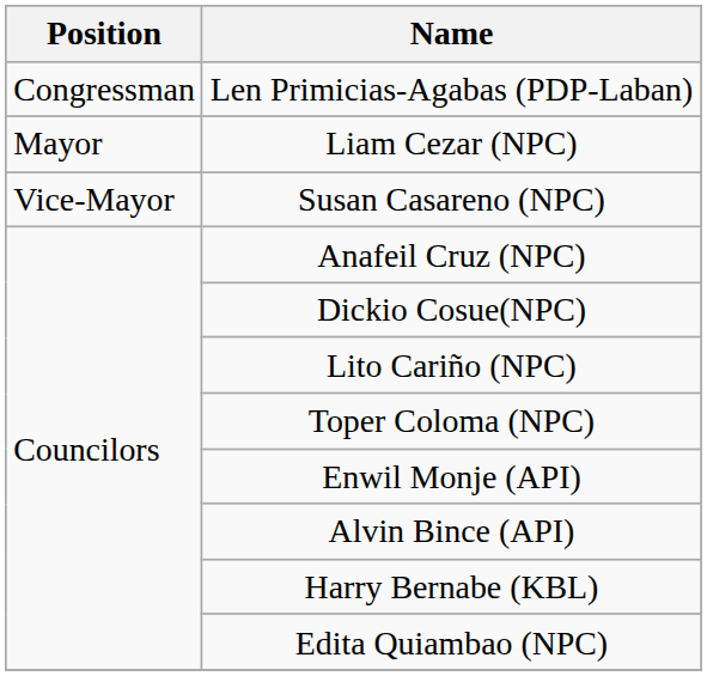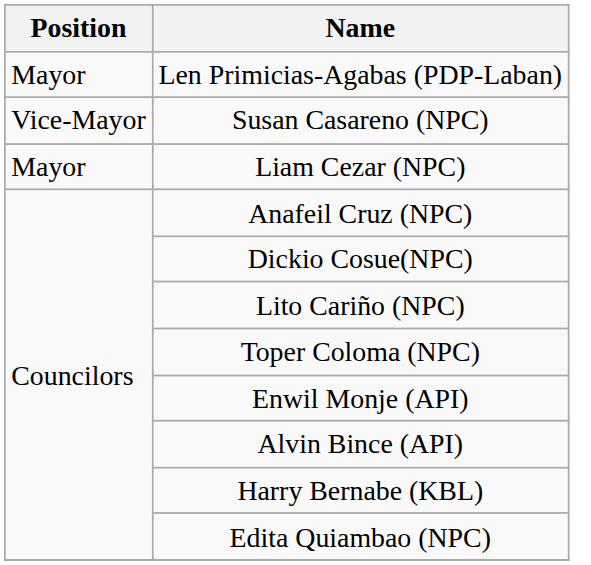 <table class="wikitable" style="line-height:1.20em; font-size:100%;">
 <tr>
 <th>Position</th>
 <th>Name</th>
 </tr>
 <tr>
-<td>Congressman</td>
+<td>Mayor</td>
 <td style="text-align:center;">Len Primicias-Agabas (PDP-Laban)</td>
+</tr>
+<tr>
+<td>Vice-Mayor</td>
+<td style="text-align:center;">Susan Casareno (NPC)</td>
 </tr>
 <tr>
 <td>Mayor</td>
 <td style="text-align:center;">Liam Cezar (NPC)</td>
-</tr>
-<tr>
-<td>Vice-Mayor</td>
-<td style="text-align:center;">Susan Casareno (NPC)</td>
 </tr>
 <tr>
 <td rowspan=8>Councilors</td>
 <td style="text-align:center;">Anafeil Cruz (NPC)</td>
 </tr>
 <tr>
 <td style="text-align:center;">Dickio Cosue(NPC)</td>
 </tr>
 <tr>
 <td style="text-align:center;">Lito Cariño (NPC)</td>
 </tr>
 <tr>
 <td style="text-align:center;">Toper Coloma (NPC)</td>
 </tr>
 <tr>
 <td style="text-align:center;">Enwil Monje (API)</td>
 </tr>
 <tr>
 <td style="text-align:center;">Alvin Bince (API)</td>
 </tr>
 <tr>
 <td style="text-align:center;">Harry Bernabe (KBL)</td>
 </tr>
 <tr>
 <td style="text-align:center;">Edita Quiambao (NPC)</td>
 </tr>
 <tr>
 </tr>
 </table>
